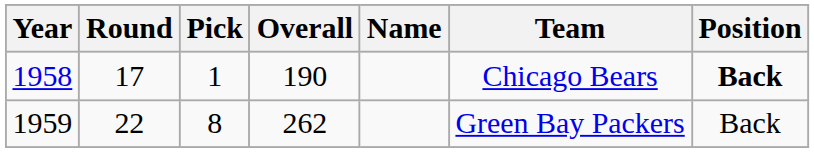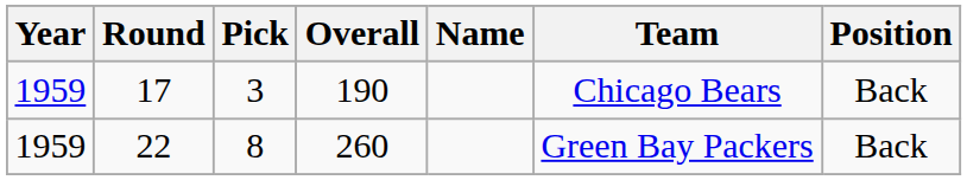 <table class="wikitable" style="margin:0.2em auto; text-align:center;">
 <tr>
 <th>Year</th>
 <th>Round</th>
 <th>Pick</th>
 <th>Overall</th>
 <th>Name</th>
 <th>Team</th>
 <th>Position</th>
 </tr>
 <tr>
-<td><a href='#'>1958</a></td>
+<td><a href='#'>1959</a></td>
 <td>17</td>
-<td>1</td>
+<td>3</td>
 <td>190</td>
 <td></td>
 <td><a href='#'>Chicago Bears</a></td>
-<td><strong>Back</strong></td>
+<td>Back</td>
 </tr>
 <tr>
 <td>1959</td>
 <td>22</td>
 <td>8</td>
-<td>262</td>
+<td>260</td>
 <td></td>
 <td><a href='#'>Green Bay Packers</a></td>
 <td>Back</td>
 </tr>
 </table>
